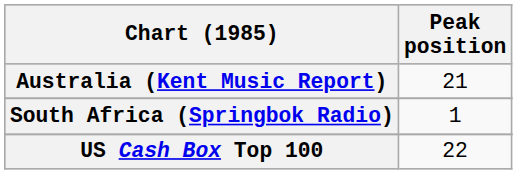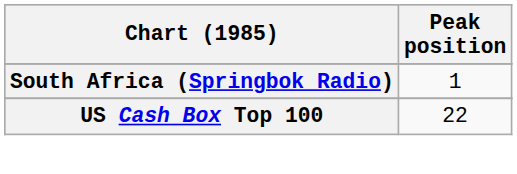 <table class="wikitable sortable plainrowheaders" style="text-align:center">
 <tr>
 <th scope="col">Chart (1985)</th>
 <th scope="col">Peak<br>position</th>
-</tr>
-<tr>
-<th scope="row">Australia (<a href='#'>Kent Music Report</a>)</th>
-<td>21</td>
 </tr>
 <tr>
 </tr>
 <tr>
 </tr>
 <tr>
 </tr>
 <tr>
 <th scope="row">South Africa (<a href='#'>Springbok Radio</a>)</th>
 <td>1</td>
 </tr>
 <tr>
 </tr>
 <tr>
 </tr>
 <tr>
 <th scope="row">US <em><a href='#'>Cash Box</a></em> Top 100</th>
 <td>22</td>
 </tr>
 </table>
